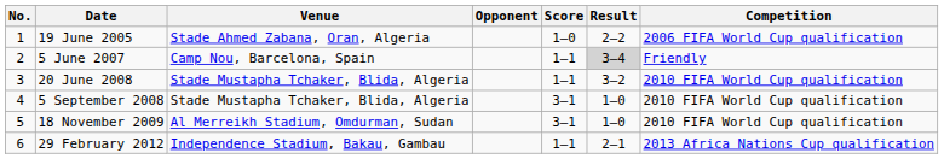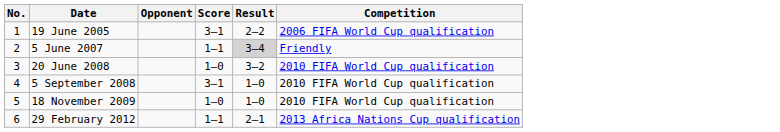 <table class="wikitable sortable">
 <tr>
 <th scope="col">No.</th>
 <th scope="col">Date</th>
-<th scope="col">Venue</th>
 <th scope="col">Opponent</th>
 <th scope="col">Score</th>
 <th scope="col">Result</th>
 <th scope="col">Competition</th>
 </tr>
 <tr>
 <td style="text-align:center;">1</td>
 <td>19 June 2005</td>
-<td><a href='#'>Stade Ahmed Zabana</a>, <a href='#'>Oran</a>, Algeria</td>
 <td></td>
-<td style="text-align:center;">1–0</td>
+<td style="text-align:center;">3–1</td>
 <td style="text-align:center;">2–2</td>
 <td><a href='#'>2006 FIFA World Cup qualification</a></td>
 </tr>
 <tr>
 <td style="text-align:center;">2</td>
 <td>5 June 2007</td>
-<td><a href='#'>Camp Nou</a>, Barcelona, Spain</td>
 <td></td>
 <td style="text-align:center;">1–1</td>
 <td style="background: lightgrey; text-align:center;">3–4</td>
 <td><a href='#'>Friendly</a></td>
 </tr>
 <tr>
 <td style="text-align:center;">3</td>
 <td>20 June 2008</td>
-<td><a href='#'>Stade Mustapha Tchaker</a>, <a href='#'>Blida</a>, Algeria</td>
 <td></td>
-<td style="text-align:center;">1–1</td>
+<td style="text-align:center;">1–0</td>
 <td style="text-align:center;">3–2</td>
 <td><a href='#'>2010 FIFA World Cup qualification</a></td>
 </tr>
 <tr>
 <td style="text-align:center;">4</td>
 <td>5 September 2008</td>
-<td>Stade Mustapha Tchaker, Blida, Algeria</td>
 <td></td>
 <td style="text-align:center;">3–1</td>
 <td style="text-align:center;">1–0</td>
 <td>2010 FIFA World Cup qualification</td>
 </tr>
 <tr>
 <td style="text-align:center;">5</td>
 <td>18 November 2009</td>
-<td><a href='#'>Al Merreikh Stadium</a>, <a href='#'>Omdurman</a>, Sudan</td>
 <td></td>
-<td style="text-align:center;">3–1</td>
+<td style="text-align:center;">1–0</td>
 <td style="text-align:center;">1–0</td>
 <td>2010 FIFA World Cup qualification</td>
 </tr>
 <tr>
 <td style="text-align:center;">6</td>
 <td>29 February 2012</td>
-<td><a href='#'>Independence Stadium</a>, <a href='#'>Bakau</a>, Gambau</td>
 <td></td>
 <td style="text-align:center;">1–1</td>
 <td style="text-align:center;">2–1</td>
 <td><a href='#'>2013 Africa Nations Cup qualification</a></td>
 </tr>
 </table>
